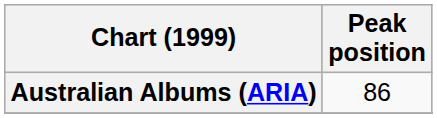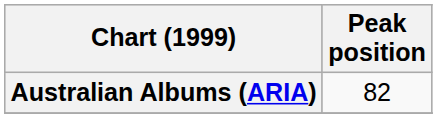 <table class="wikitable sortable plainrowheaders" style="text-align:center">
 <tr>
 <th scope="col">Chart (1999)</th>
 <th scope="col">Peak<br> position</th>
 </tr>
 <tr>
 <th scope="row">Australian Albums (<a href='#'>ARIA</a>)</th>
-<td>86</td>
+<td>82</td>
 </tr>
 <tr>
 </tr>
 <tr>
 </tr>
 <tr>
 </tr>
 <tr>
 </tr>
 <tr>
 </tr>
 <tr>
 </tr>
 <tr>
 </tr>
 <tr>
 </tr>
 <tr>
 </tr>
 <tr>
 </tr>
 <tr>
 </tr>
 <tr>
 </tr>
 </table>
